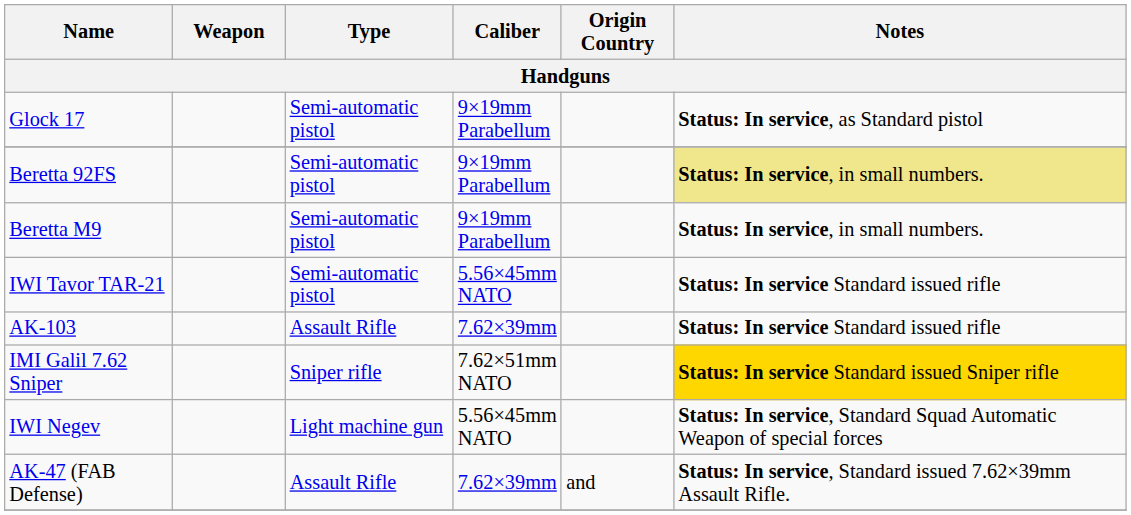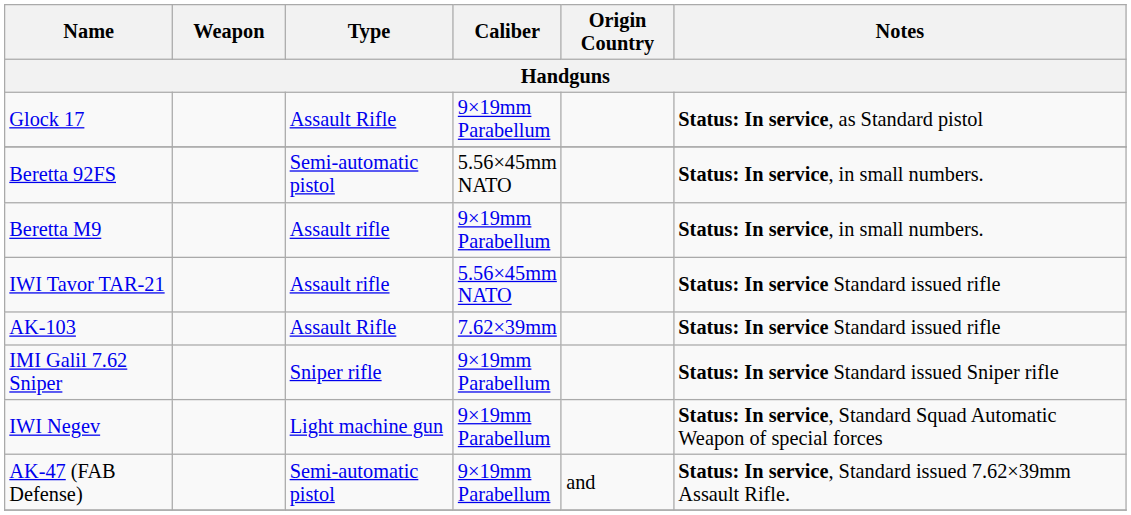 <table class="wikitable" style="width:100%;">
 <tr>
 <th style="width:15%;">Name</th>
 <th style="width:10%;">Weapon</th>
 <th style="width:15%;">Type</th>
 <th style="width:5%;">Caliber</th>
 <th style="width:10%;">Origin Country</th>
 <th>Notes</th>
 </tr>
 <tr>
 <th colspan="7">Handguns</th>
 </tr>
 <tr>
 <td><a href='#'>Glock 17</a></td>
 <td></td>
-<td><a href='#'>Semi-automatic pistol</a></td>
+<td><a href='#'>Assault Rifle</a></td>
 <td><a href='#'>9×19mm Parabellum</a></td>
 <td></td>
 <td><strong>Status: In service</strong>, as Standard pistol</td>
 </tr>
 <tr>
 </tr>
 <tr>
 <td><a href='#'>Beretta 92FS</a></td>
 <td></td>
 <td><a href='#'>Semi-automatic pistol</a></td>
-<td><a href='#'>9×19mm Parabellum</a></td>
+<td>5.56×45mm NATO</td>
 <td></td>
-<td style="background: khaki;"><strong>Status: In service</strong>, in small numbers.</td>
+<td><strong>Status: In service</strong>, in small numbers.</td>
 </tr>
 <tr>
 <td><a href='#'>Beretta M9</a></td>
 <td></td>
-<td><a href='#'>Semi-automatic pistol</a></td>
+<td><a href='#'>Assault rifle</a></td>
 <td><a href='#'>9×19mm Parabellum</a></td>
 <td></td>
 <td><strong>Status: In service</strong>, in small numbers.</td>
 </tr>
 <tr>
 <td><a href='#'>IWI Tavor TAR-21</a></td>
 <td></td>
-<td><a href='#'>Semi-automatic pistol</a></td>
+<td><a href='#'>Assault rifle</a></td>
 <td><a href='#'>5.56×45mm NATO</a></td>
 <td></td>
 <td><strong>Status: In service</strong> Standard issued rifle</td>
 </tr>
 <tr>
 <td><a href='#'>AK-103</a></td>
 <td></td>
 <td><a href='#'>Assault Rifle</a></td>
 <td><a href='#'>7.62×39mm</a></td>
 <td></td>
 <td><strong>Status: In service</strong> Standard issued rifle<br></td>
 </tr>
 <tr>
 <td><a href='#'>IMI Galil 7.62 Sniper</a></td>
 <td></td>
 <td><a href='#'>Sniper rifle</a></td>
-<td>7.62×51mm NATO</td>
+<td><a href='#'>9×19mm Parabellum</a></td>
 <td></td>
-<td style="background: gold;"><strong>Status: In service</strong> Standard issued Sniper rifle</td>
+<td><strong>Status: In service</strong> Standard issued Sniper rifle</td>
 </tr>
 <tr>
 <td><a href='#'>IWI Negev</a></td>
 <td></td>
 <td><a href='#'>Light machine gun</a></td>
-<td>5.56×45mm NATO</td>
+<td><a href='#'>9×19mm Parabellum</a></td>
 <td></td>
 <td><strong>Status: In service</strong>, Standard Squad Automatic Weapon of special forces</td>
 </tr>
 <tr>
 <td><a href='#'>AK-47</a> (FAB Defense)</td>
 <td></td>
-<td><a href='#'>Assault Rifle</a></td>
-<td><a href='#'>7.62×39mm</a></td>
+<td><a href='#'>Semi-automatic pistol</a></td>
+<td><a href='#'>9×19mm Parabellum</a></td>
 <td> and </td>
 <td><strong>Status: In service</strong>, Standard issued 7.62×39mm Assault Rifle.</td>
 </tr>
 <tr>
 </tr>
 </table>
